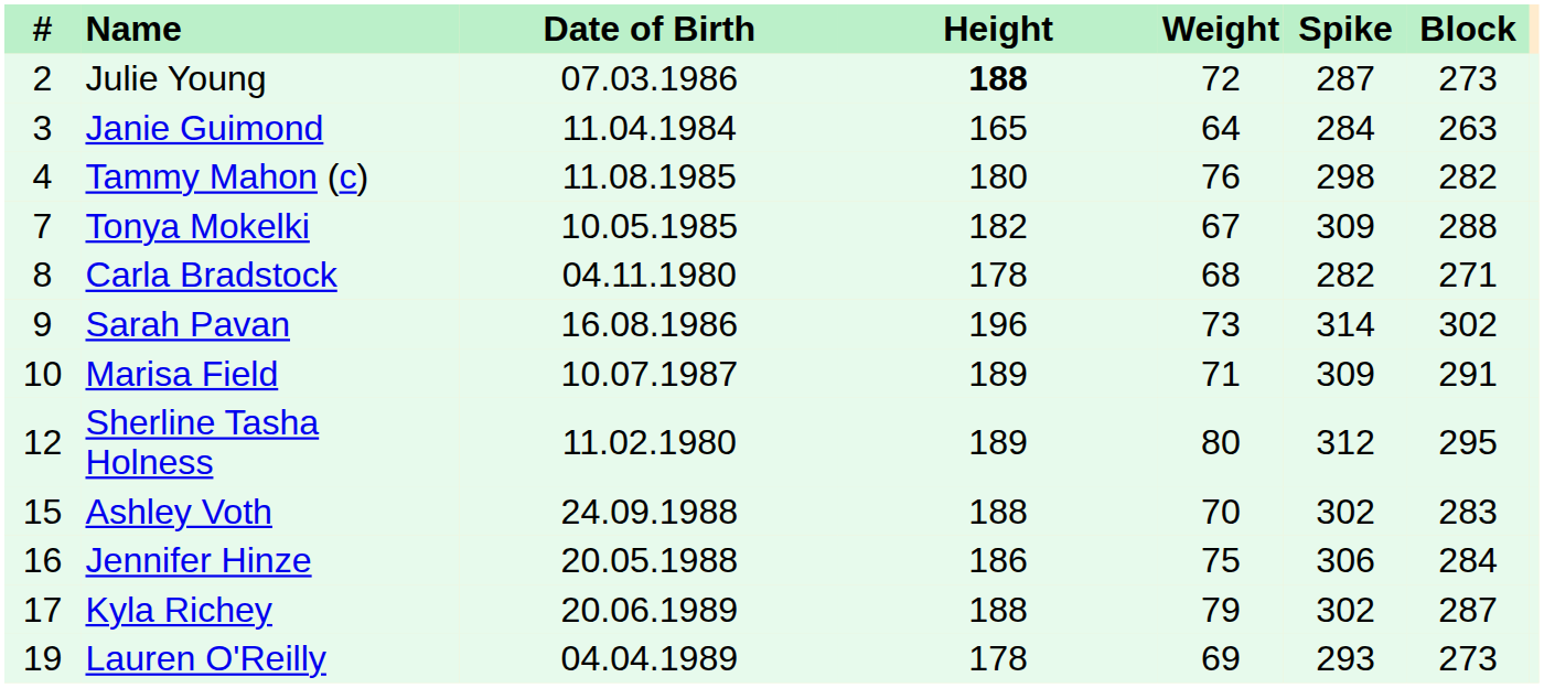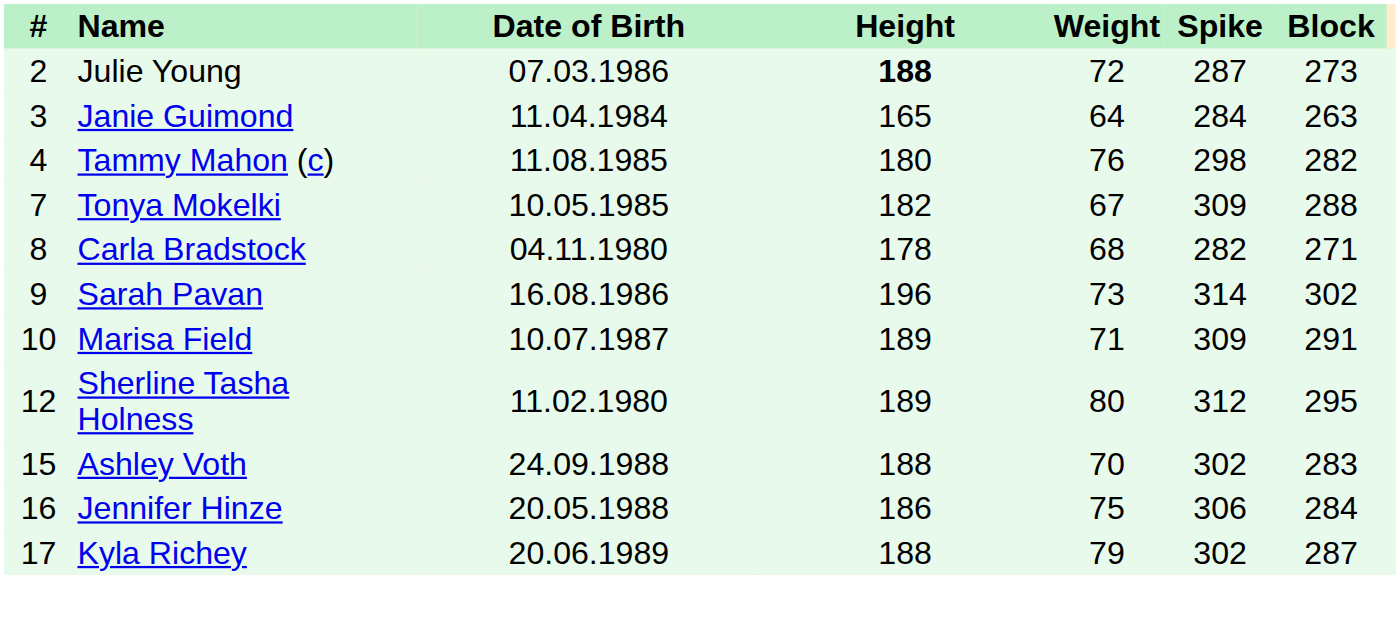 <table border=0 cellpadding=2 cellspacing=0  |- bgcolor=#FFECCE style="text-align:center; font-size:90%;" width=100%>
 <tr bgcolor=#BBF0C9>
 <th width=5%>#</th>
 <th width=25% align=left>Name</th>
 <th width=25%>Date of Birth</th>
 <th width=21%>Height</th>
 <th width=8%>Weight</th>
 <th width=8%>Spike</th>
 <th width=8%>Block</th>
 </tr>
 <tr bgcolor=#E7FAEC>
 <td>2</td>
 <td align=left>Julie Young</td>
 <td>07.03.1986</td>
 <td><strong>188</strong></td>
 <td>72</td>
 <td>287</td>
 <td>273</td>
 <td></td>
 </tr>
 <tr bgcolor=#E7FAEC>
 <td>3</td>
 <td align=left><a href='#'>Janie Guimond</a></td>
 <td>11.04.1984</td>
 <td>165</td>
 <td>64</td>
 <td>284</td>
 <td>263</td>
 <td></td>
 </tr>
 <tr bgcolor=#E7FAEC>
 <td>4</td>
 <td align=left><a href='#'>Tammy Mahon</a> (<a href='#'>c</a>)</td>
 <td>11.08.1985</td>
 <td>180</td>
 <td>76</td>
 <td>298</td>
 <td>282</td>
 <td></td>
 </tr>
 <tr bgcolor=#E7FAEC>
 <td>7</td>
 <td align=left><a href='#'>Tonya Mokelki</a></td>
 <td>10.05.1985</td>
 <td>182</td>
 <td>67</td>
 <td>309</td>
 <td>288</td>
 <td></td>
 </tr>
 <tr bgcolor=#E7FAEC>
 <td>8</td>
 <td align=left><a href='#'>Carla Bradstock</a></td>
 <td>04.11.1980</td>
 <td>178</td>
 <td>68</td>
 <td>282</td>
 <td>271</td>
 <td></td>
 </tr>
 <tr bgcolor=#E7FAEC>
 <td>9</td>
 <td align=left><a href='#'>Sarah Pavan</a></td>
 <td>16.08.1986</td>
 <td>196</td>
 <td>73</td>
 <td>314</td>
 <td>302</td>
 <td></td>
 </tr>
 <tr bgcolor=#E7FAEC>
 <td>10</td>
 <td align=left><a href='#'>Marisa Field</a></td>
 <td>10.07.1987</td>
 <td>189</td>
 <td>71</td>
 <td>309</td>
 <td>291</td>
 <td></td>
 </tr>
 <tr bgcolor=#E7FAEC>
 <td>12</td>
 <td align=left><a href='#'>Sherline Tasha Holness</a></td>
 <td>11.02.1980</td>
 <td>189</td>
 <td>80</td>
 <td>312</td>
 <td>295</td>
 <td></td>
 </tr>
 <tr bgcolor=#E7FAEC>
 <td>15</td>
 <td align=left><a href='#'>Ashley Voth</a></td>
 <td>24.09.1988</td>
 <td>188</td>
 <td>70</td>
 <td>302</td>
 <td>283</td>
 <td></td>
 </tr>
 <tr bgcolor=#E7FAEC>
 <td>16</td>
 <td align=left><a href='#'>Jennifer Hinze</a></td>
 <td>20.05.1988</td>
 <td>186</td>
 <td>75</td>
 <td>306</td>
 <td>284</td>
 <td></td>
 </tr>
 <tr bgcolor=#E7FAEC>
 <td>17</td>
 <td align=left><a href='#'>Kyla Richey</a></td>
 <td>20.06.1989</td>
 <td>188</td>
 <td>79</td>
 <td>302</td>
 <td>287</td>
 <td></td>
 </tr>
-<tr bgcolor=#E7FAEC>
-<td>19</td>
-<td align=left><a href='#'>Lauren O'Reilly</a></td>
-<td>04.04.1989</td>
-<td>178</td>
-<td>69</td>
-<td>293</td>
-<td>273</td>
-<td></td>
-</tr>
 </table>
